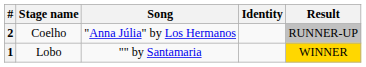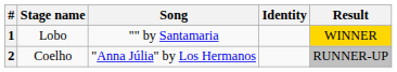 <table class="wikitable plainrowheaders" style="text-align: center;">
 <tr>
 <th>#</th>
 <th>Stage name</th>
 <th>Song</th>
 <th>Identity</th>
 <th>Result</th>
 </tr>
 <tr>
+<th>1</th>
+<td>Lobo</td>
+<td>"" by <a href='#'>Santamaria</a></td>
+<td></td>
+<td bgcolor="gold">WINNER</td>
+</tr>
+<tr>
 <th>2</th>
 <td>Coelho</td>
 <td>"<a href='#'>Anna Júlia</a>" by <a href='#'>Los Hermanos</a></td>
 <td></td>
 <td bgcolor="silver">RUNNER-UP</td>
 </tr>
-<tr>
-<th>1</th>
-<td>Lobo</td>
-<td>"" by <a href='#'>Santamaria</a></td>
-<td></td>
-<td bgcolor="gold">WINNER</td>
-</tr>
 </table>
